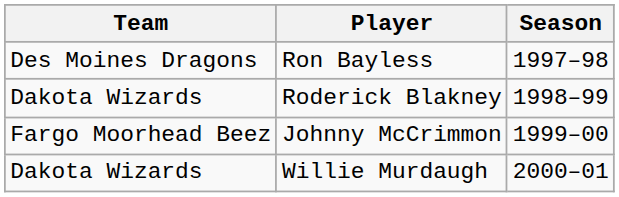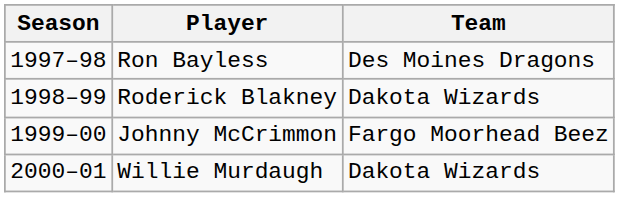 <table class="wikitable">
 <tr>
+<th>Season</th>
+<th>Player</th>
 <th>Team</th>
-<th>Player</th>
-<th>Season</th>
 </tr>
 <tr>
+<td>1997–98</td>
+<td>Ron Bayless</td>
 <td>Des Moines Dragons</td>
-<td>Ron Bayless</td>
-<td>1997–98</td>
 </tr>
 <tr>
+<td>1998–99</td>
+<td>Roderick Blakney</td>
 <td>Dakota Wizards</td>
-<td>Roderick Blakney</td>
-<td>1998–99</td>
 </tr>
 <tr>
+<td>1999–00</td>
+<td>Johnny McCrimmon</td>
 <td>Fargo Moorhead Beez</td>
-<td>Johnny McCrimmon</td>
-<td>1999–00</td>
 </tr>
 <tr>
+<td>2000–01</td>
+<td>Willie Murdaugh</td>
 <td>Dakota Wizards</td>
-<td>Willie Murdaugh</td>
-<td>2000–01</td>
 </tr>
 </table>
